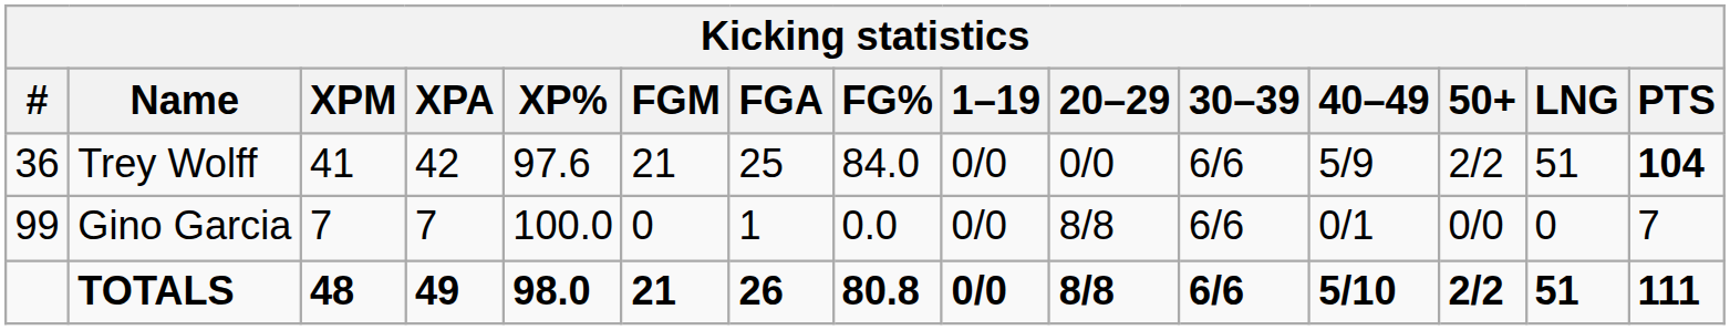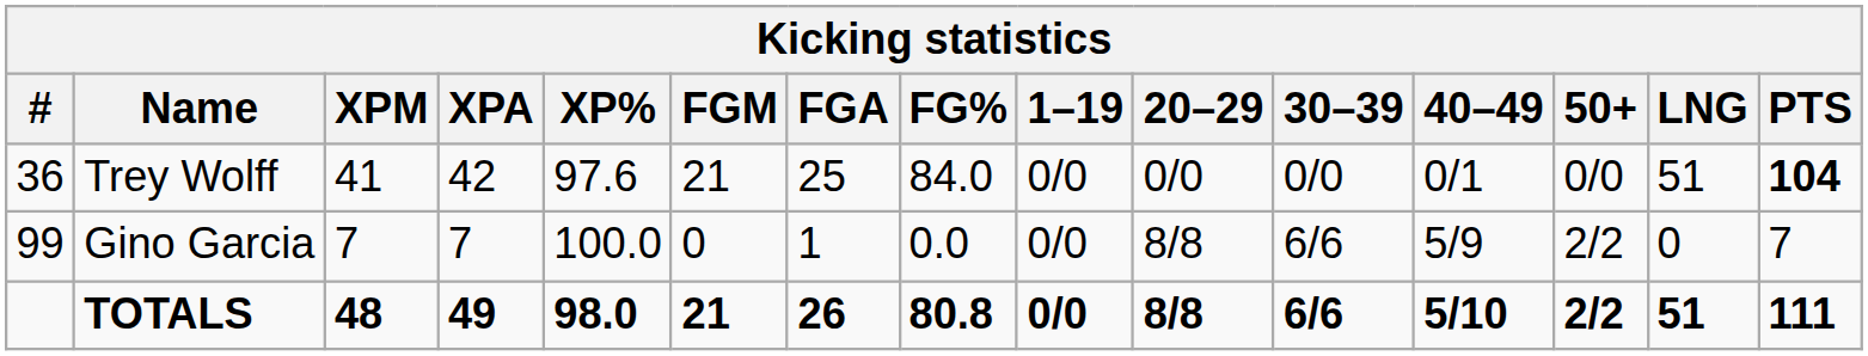 <table class="wikitable collapsible collapsed">
 <tr>
 <th colspan="15">Kicking statistics</th>
 </tr>
 <tr>
 <th>#</th>
 <th>Name</th>
 <th>XPM</th>
 <th>XPA</th>
 <th>XP%</th>
 <th>FGM</th>
 <th>FGA</th>
 <th>FG%</th>
 <th>1–19</th>
 <th>20–29</th>
 <th>30–39</th>
 <th>40–49</th>
 <th>50+</th>
 <th>LNG</th>
 <th>PTS</th>
 </tr>
 <tr>
 <td>36</td>
 <td>Trey Wolff</td>
 <td>41</td>
 <td>42</td>
 <td>97.6</td>
 <td>21</td>
 <td>25</td>
 <td>84.0</td>
 <td>0/0</td>
 <td>0/0</td>
-<td>6/6</td>
-<td>5/9</td>
-<td>2/2</td>
+<td>0/0</td>
+<td>0/1</td>
+<td>0/0</td>
 <td>51</td>
 <td><strong>104</strong></td>
 </tr>
 <tr>
 <td>99</td>
 <td>Gino Garcia</td>
 <td>7</td>
 <td>7</td>
 <td>100.0</td>
 <td>0</td>
 <td>1</td>
 <td>0.0</td>
 <td>0/0</td>
 <td>8/8</td>
 <td>6/6</td>
-<td>0/1</td>
-<td>0/0</td>
+<td>5/9</td>
+<td>2/2</td>
 <td>0</td>
 <td>7</td>
 </tr>
 <tr>
 <td></td>
 <td><strong>TOTALS</strong></td>
 <td><strong>48</strong></td>
 <td><strong>49</strong></td>
 <td><strong>98.0</strong></td>
 <td><strong>21</strong></td>
 <td><strong>26</strong></td>
 <td><strong>80.8</strong></td>
 <td><strong>0/0</strong></td>
 <td><strong>8/8</strong></td>
 <td><strong>6/6</strong></td>
 <td><strong>5/10</strong></td>
 <td><strong>2/2</strong></td>
 <td><strong>51</strong></td>
 <td><strong>111</strong></td>
 </tr>
 </table>
